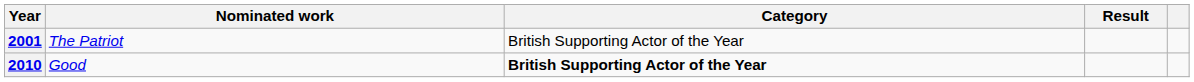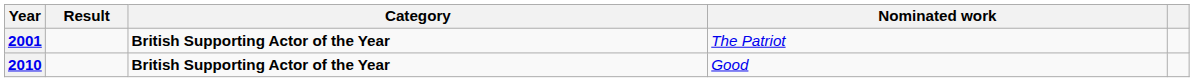 <table class=wikitable>
 <tr>
 <th scope="col" style="width:1em;">Year</th>
+<th scope="col" style="width:5em;">Result</th>
+<th scope="col" style="width:38em;">Category</th>
 <th scope="col" style="width:30em;">Nominated work</th>
-<th scope="col" style="width:38em;">Category</th>
-<th scope="col" style="width:5em;">Result</th>
 <th scope="col" style="width:1em;"></th>
 </tr>
 <tr>
 <th scope="row"><a href='#'>2001</a></th>
+<td></td>
+<td><strong>British Supporting Actor of the Year</strong></td>
 <td><em><a href='#'>The Patriot</a></em></td>
-<td>British Supporting Actor of the Year</td>
-<td></td>
 <td style="text-align:center;"></td>
 </tr>
 <tr>
 <th scope="row"><a href='#'>2010</a></th>
+<td></td>
+<td><strong>British Supporting Actor of the Year</strong></td>
 <td><em><a href='#'>Good</a></em></td>
-<td><strong>British Supporting Actor of the Year</strong></td>
-<td></td>
 <td style="text-align:center;"></td>
 </tr>
 </table>
